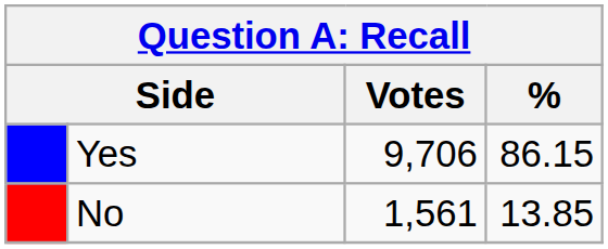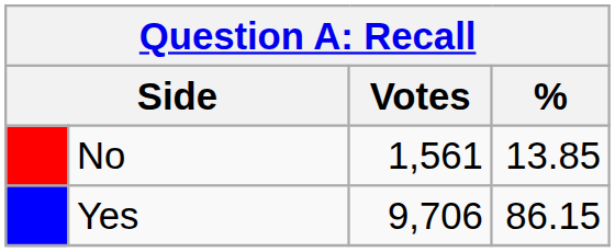 <table class="wikitable" style="font-size: 95%; clear:both">
 <tr style="background-color:#E9E9E9">
 <th colspan=4><a href='#'>Question A: Recall</a></th>
 </tr>
 <tr style="background-color:#E9E9E9">
 <th colspan=2 style="width: 130px">Side</th>
 <th style="width: 50px">Votes</th>
 <th style="width: 40px">%</th>
 </tr>
 <tr>
+<td bgcolor="red"></td>
+<td>No</td>
+<td align="right">1,561</td>
+<td align="right">13.85</td>
+</tr>
+<tr>
 <td bgcolor="blue"></td>
 <td>Yes</td>
 <td align="right">9,706</td>
 <td align="right">86.15</td>
 </tr>
 <tr>
-<td bgcolor="red"></td>
-<td>No</td>
-<td align="right">1,561</td>
-<td align="right">13.85</td>
-</tr>
-<tr>
 </tr>
 </table>
